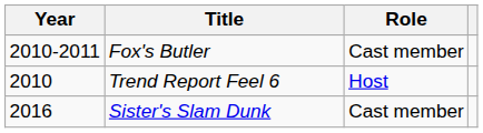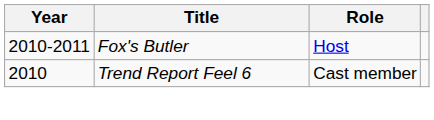 <table class="wikitable sortable">
 <tr>
 <th>Year</th>
 <th style="width:12em;">Title</th>
 <th>Role</th>
 <th></th>
 </tr>
 <tr>
 <td>2010-2011</td>
 <td><em>Fox's Butler</em></td>
-<td>Cast member</td>
+<td><a href='#'>Host</a></td>
 <td></td>
 </tr>
 <tr>
 <td>2010</td>
 <td><em>Trend Report Feel 6</em></td>
-<td><a href='#'>Host</a></td>
-<td></td>
-</tr>
-<tr>
-<td>2016</td>
-<td><em><a href='#'>Sister's Slam Dunk</a></em></td>
 <td>Cast member</td>
 <td></td>
 </tr>
 </table>
